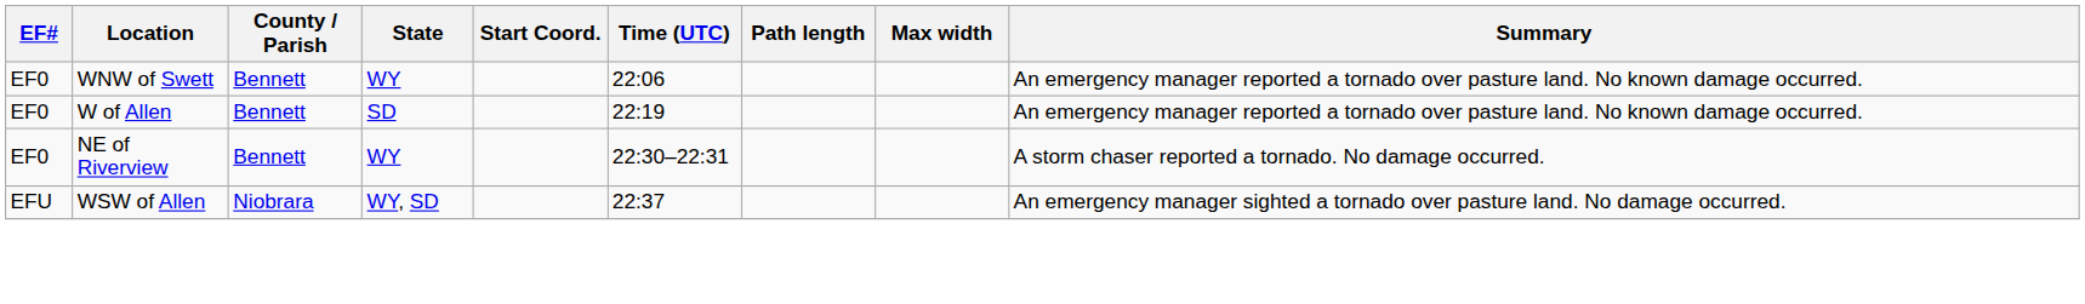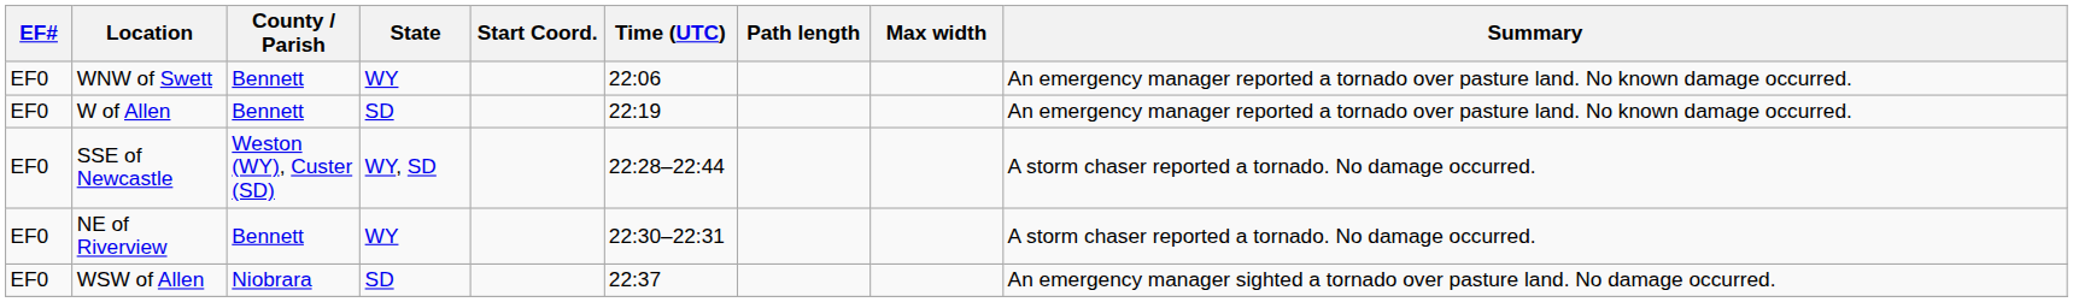 <table class="wikitable sortable" style="width:100%;">
 <tr>
 <th scope="col" style="width:3%; text-align:center;"><a href='#'>EF#</a></th>
 <th scope="col" style="width:7%; text-align:center;" class="unsortable">Location</th>
 <th scope="col" style="width:6%; text-align:center;" class="unsortable">County / Parish</th>
 <th scope="col" style="width:5%; text-align:center;">State</th>
 <th scope="col" style="width:6%; text-align:center;">Start Coord.</th>
 <th scope="col" style="width:6%; text-align:center;">Time (<a href='#'>UTC</a>)</th>
 <th scope="col" style="width:6%; text-align:center;">Path length</th>
 <th scope="col" style="width:6%; text-align:center;">Max width</th>
 <th scope="col" class="unsortable" style="width:48%; text-align:center;">Summary</th>
 </tr>
 <tr>
 <td bgcolor=>EF0</td>
 <td>WNW of <a href='#'>Swett</a></td>
 <td><a href='#'>Bennett</a></td>
 <td><a href='#'>WY</a></td>
 <td></td>
 <td>22:06</td>
 <td></td>
 <td></td>
 <td>An emergency manager reported a tornado over pasture land. No known damage occurred.</td>
 </tr>
 <tr>
 <td bgcolor=>EF0</td>
 <td>W of <a href='#'>Allen</a></td>
 <td><a href='#'>Bennett</a></td>
 <td><a href='#'>SD</a></td>
 <td></td>
 <td>22:19</td>
 <td></td>
 <td></td>
 <td>An emergency manager reported a tornado over pasture land. No known damage occurred.</td>
 </tr>
 <tr>
 <td bgcolor=>EF0</td>
+<td>SSE of <a href='#'>Newcastle</a></td>
+<td><a href='#'>Weston (WY)</a>, <a href='#'>Custer (SD)</a></td>
+<td><a href='#'>WY</a>, <a href='#'>SD</a></td>
+<td></td>
+<td>22:28–22:44</td>
+<td></td>
+<td></td>
+<td>A storm chaser reported a tornado. No damage occurred.</td>
+</tr>
+<tr>
+<td bgcolor=>EF0</td>
 <td>NE of <a href='#'>Riverview</a></td>
 <td><a href='#'>Bennett</a></td>
 <td><a href='#'>WY</a></td>
 <td></td>
 <td>22:30–22:31</td>
 <td></td>
 <td></td>
 <td>A storm chaser reported a tornado. No damage occurred.</td>
 </tr>
 <tr>
-<td bgcolor=>EFU</td>
+<td bgcolor=>EF0</td>
 <td>WSW of <a href='#'>Allen</a></td>
 <td><a href='#'>Niobrara</a></td>
-<td><a href='#'>WY</a>, <a href='#'>SD</a></td>
+<td><a href='#'>SD</a></td>
 <td></td>
 <td>22:37</td>
 <td></td>
 <td></td>
 <td>An emergency manager sighted a tornado over pasture land. No damage occurred.</td>
 </tr>
 <tr>
 </tr>
 </table>
